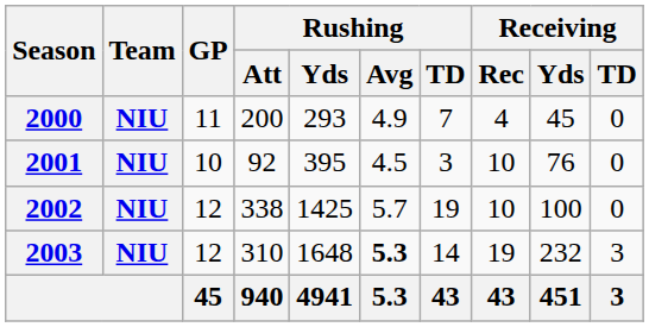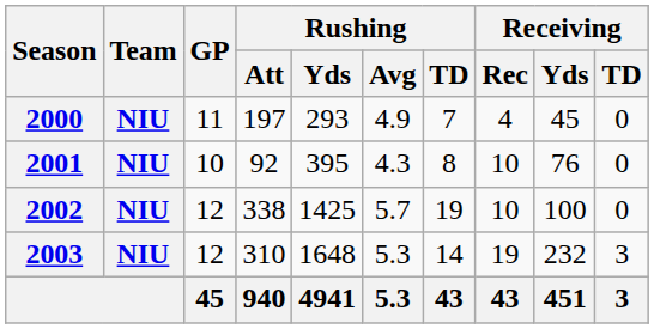 <table class="wikitable" style="text-align:center;">
 <tr>
 <th rowspan="2">Season</th>
 <th rowspan="2">Team</th>
 <th rowspan="2">GP</th>
 <th colspan="4">Rushing</th>
 <th colspan="3">Receiving</th>
 </tr>
 <tr>
 <th>Att</th>
 <th>Yds</th>
 <th>Avg</th>
 <th>TD</th>
 <th>Rec</th>
 <th>Yds</th>
 <th>TD</th>
 </tr>
 <tr>
 <th><a href='#'>2000</a></th>
 <th><a href='#'>NIU</a></th>
 <td>11</td>
-<td>200</td>
+<td>197</td>
 <td>293</td>
 <td>4.9</td>
 <td>7</td>
 <td>4</td>
 <td>45</td>
 <td>0</td>
 </tr>
 <tr>
 <th><a href='#'>2001</a></th>
 <th><a href='#'>NIU</a></th>
 <td>10</td>
 <td>92</td>
 <td>395</td>
-<td>4.5</td>
-<td>3</td>
+<td>4.3</td>
+<td>8</td>
 <td>10</td>
 <td>76</td>
 <td>0</td>
 </tr>
 <tr>
 <th><a href='#'>2002</a></th>
 <th><a href='#'>NIU</a></th>
 <td>12</td>
 <td>338</td>
 <td>1425</td>
 <td>5.7</td>
 <td>19</td>
 <td>10</td>
 <td>100</td>
 <td>0</td>
 </tr>
 <tr>
 <th><a href='#'>2003</a></th>
 <th><a href='#'>NIU</a></th>
 <td>12</td>
 <td>310</td>
 <td>1648</td>
-<td><strong>5.3</strong></td>
+<td>5.3</td>
 <td>14</td>
 <td>19</td>
 <td>232</td>
 <td>3</td>
 </tr>
 <tr>
 <th colspan="2"></th>
 <th>45</th>
 <th>940</th>
 <th>4941</th>
 <th>5.3</th>
 <th>43</th>
 <th>43</th>
 <th>451</th>
 <th>3</th>
 </tr>
 </table>
